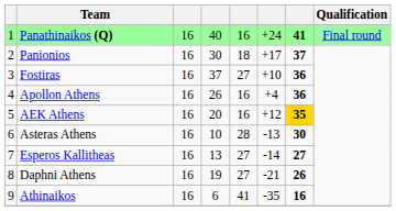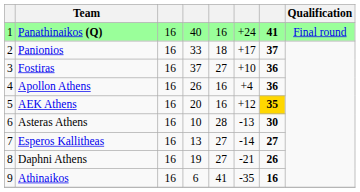 <table class="wikitable" style="text-align: center; font-size:100%">
 <tr>
 <th></th>
 <th width=190>Team</th>
 <th width=28></th>
 <th width=28></th>
 <th width=28></th>
 <th width=28></th>
 <th width=28></th>
 <th>Qualification</th>
 </tr>
 <tr bgcolor=#9AFF9A>
 <td>1</td>
 <td align=left><a href='#'>Panathinaikos</a> <strong>(Q)</strong></td>
 <td>16</td>
 <td>40</td>
 <td>16</td>
 <td>+24</td>
 <td><strong>41</strong></td>
 <td><a href='#'>Final round</a></td>
 </tr>
 <tr>
 <td>2</td>
 <td align=left><a href='#'>Panionios</a></td>
 <td>16</td>
-<td>30</td>
+<td>33</td>
 <td>18</td>
 <td>+17</td>
 <td><strong>37</strong></td>
 <td rowspan=8></td>
 </tr>
 <tr>
 <td>3</td>
 <td align=left><a href='#'>Fostiras</a></td>
 <td>16</td>
 <td>37</td>
 <td>27</td>
 <td>+10</td>
 <td><strong>36</strong></td>
 </tr>
 <tr>
 <td>4</td>
 <td align=left><a href='#'>Apollon Athens</a></td>
 <td>16</td>
 <td>26</td>
 <td>16</td>
 <td>+4</td>
 <td><strong>36</strong></td>
 </tr>
 <tr>
 <td>5</td>
 <td align=left><a href='#'>AEK Athens</a></td>
 <td>16</td>
 <td>20</td>
 <td>16</td>
 <td>+12</td>
 <td style="background: gold;"><strong>35</strong></td>
 </tr>
 <tr>
 <td>6</td>
 <td align=left>Asteras Athens</td>
 <td>16</td>
 <td>10</td>
 <td>28</td>
 <td>-13</td>
 <td><strong>30</strong></td>
 </tr>
 <tr>
 <td>7</td>
 <td align=left><a href='#'>Esperos Kallitheas</a></td>
 <td>16</td>
 <td>13</td>
 <td>27</td>
 <td>-14</td>
 <td><strong>27</strong></td>
 </tr>
 <tr>
 <td>8</td>
 <td align=left>Daphni Athens</td>
 <td>16</td>
 <td>19</td>
 <td>27</td>
 <td>-21</td>
 <td><strong>26</strong></td>
 </tr>
 <tr>
 <td>9</td>
 <td align=left><a href='#'>Athinaikos</a></td>
 <td>16</td>
 <td>6</td>
 <td>41</td>
 <td>-35</td>
 <td><strong>16</strong></td>
 </tr>
 <tr>
 </tr>
 </table>
